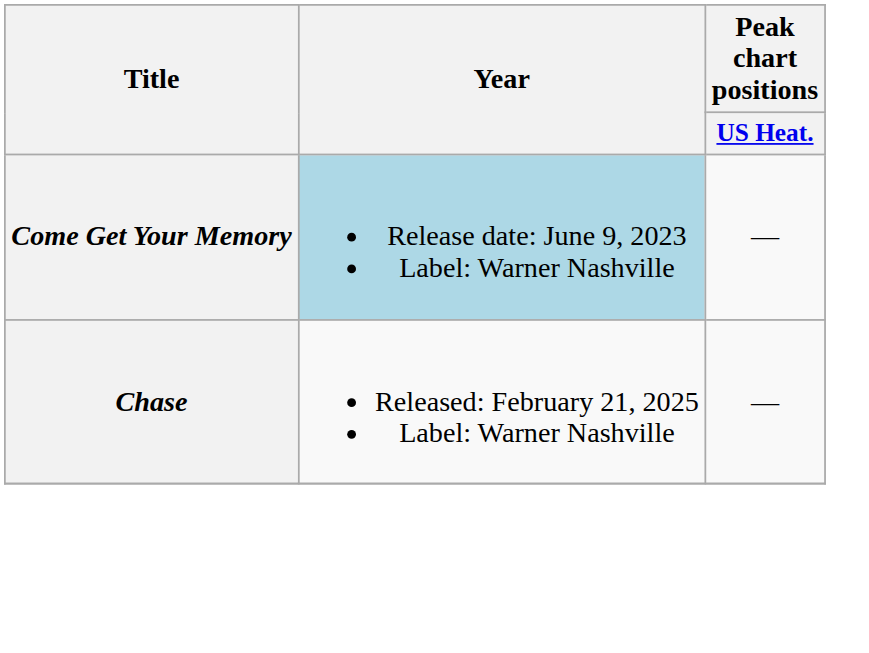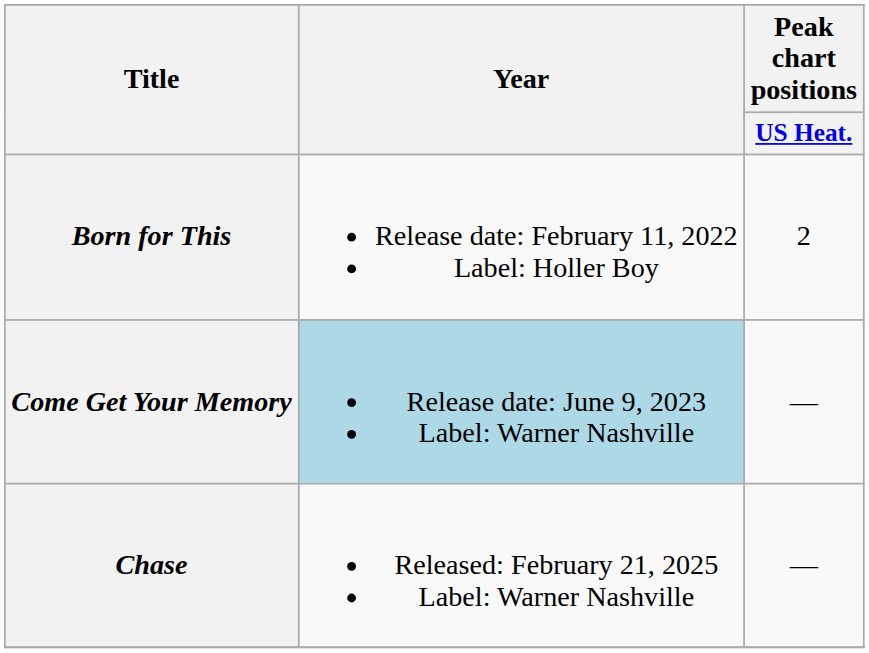 <table class="wikitable plainrowheaders" style="text-align:center">
 <tr>
 <th scope="col" rowspan="2">Title</th>
 <th scope="col" rowspan="2">Year</th>
 <th scope="col" colspan="1">Peak chart positions</th>
 </tr>
 <tr>
 <th scope="col" style="width:3em;font-size:90%"><a href='#'>US Heat.</a><br></th>
+</tr>
+<tr>
+<th scope="row"><em>Born for This</em></th>
+<td><br><ul><li>Release date: February 11, 2022</li><li>Label: Holler Boy</li></ul></td>
+<td>2</td>
 </tr>
 <tr>
 <th scope="row"><em>Come Get Your Memory</em></th>
 <td style="background: lightblue;"><br><ul><li>Release date: June 9, 2023</li><li>Label: Warner Nashville</li></ul></td>
 <td>—</td>
 </tr>
 <tr>
 <th scope="row"><em>Chase</em></th>
 <td><br><ul><li>Released: February 21, 2025</li><li>Label: Warner Nashville</li></ul></td>
 <td>—</td>
 </tr>
 <tr>
 </tr>
 </table>
